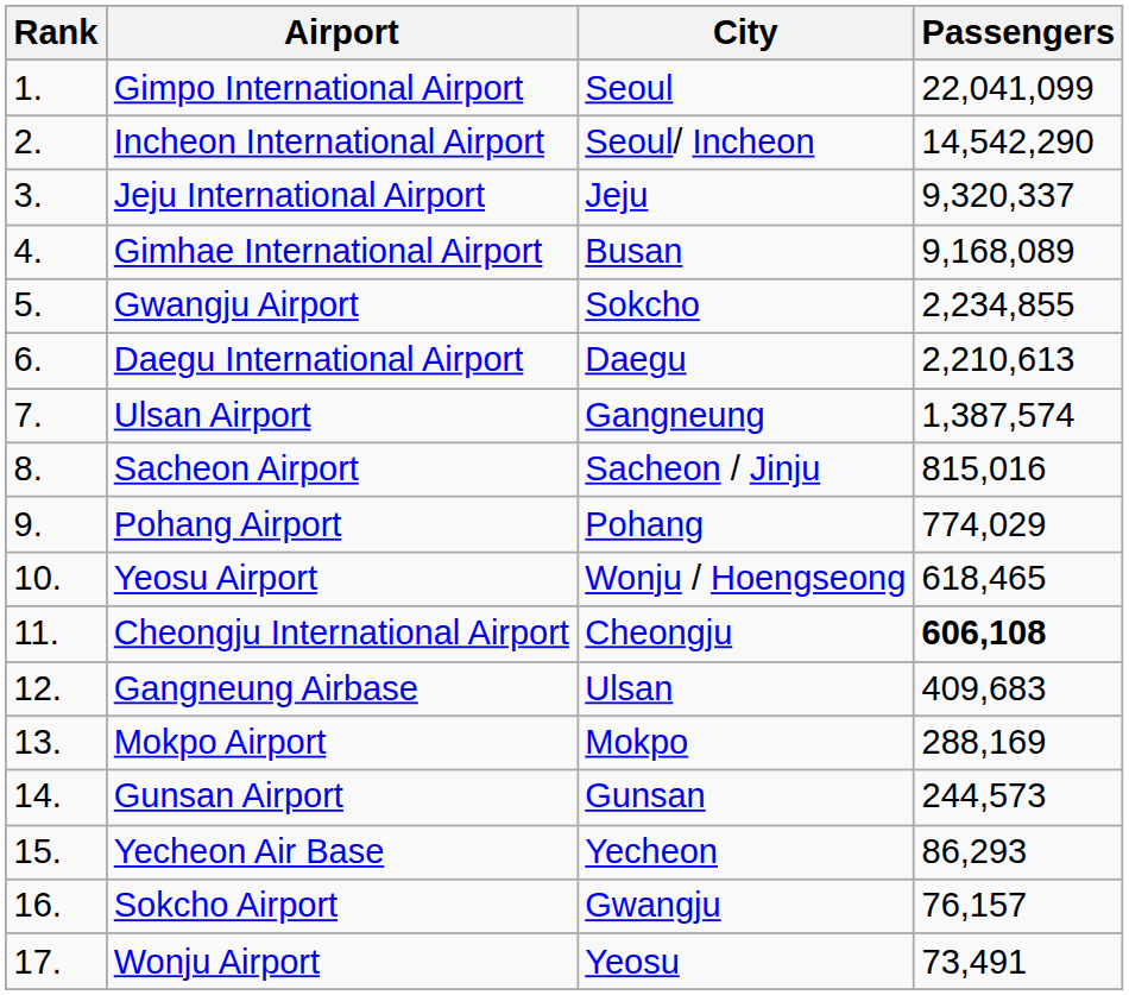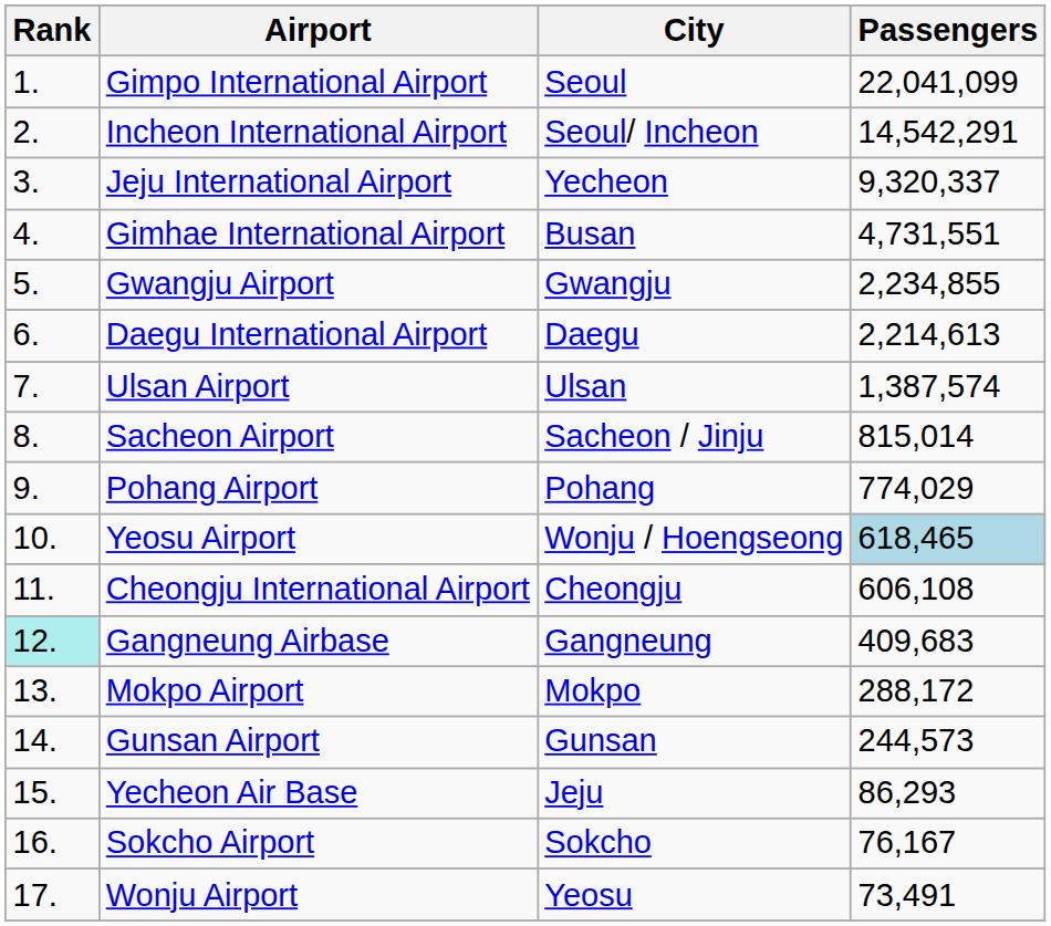 <table class="wikitable">
 <tr>
 <th>Rank</th>
 <th>Airport</th>
 <th>City</th>
 <th>Passengers</th>
 </tr>
 <tr>
 <td>1.</td>
 <td><a href='#'>Gimpo International Airport</a></td>
 <td><a href='#'>Seoul</a></td>
 <td>22,041,099</td>
 </tr>
 <tr>
 <td>2.</td>
 <td><a href='#'>Incheon International Airport</a></td>
 <td><a href='#'>Seoul</a>/ <a href='#'>Incheon</a></td>
-<td>14,542,290</td>
+<td>14,542,291</td>
 </tr>
 <tr>
 <td>3.</td>
 <td><a href='#'>Jeju International Airport</a></td>
-<td><a href='#'>Jeju</a></td>
+<td><a href='#'>Yecheon</a></td>
 <td>9,320,337</td>
 </tr>
 <tr>
 <td>4.</td>
 <td><a href='#'>Gimhae International Airport</a></td>
 <td><a href='#'>Busan</a></td>
-<td>9,168,089</td>
+<td>4,731,551</td>
 </tr>
 <tr>
 <td>5.</td>
 <td><a href='#'>Gwangju Airport</a></td>
-<td><a href='#'>Sokcho</a></td>
+<td><a href='#'>Gwangju</a></td>
 <td>2,234,855</td>
 </tr>
 <tr>
 <td>6.</td>
 <td><a href='#'>Daegu International Airport</a></td>
 <td><a href='#'>Daegu</a></td>
-<td>2,210,613</td>
+<td>2,214,613</td>
 </tr>
 <tr>
 <td>7.</td>
 <td><a href='#'>Ulsan Airport</a></td>
-<td><a href='#'>Gangneung</a></td>
+<td><a href='#'>Ulsan</a></td>
 <td>1,387,574</td>
 </tr>
 <tr>
 <td>8.</td>
 <td><a href='#'>Sacheon Airport</a></td>
 <td><a href='#'>Sacheon</a> / <a href='#'>Jinju</a></td>
-<td>815,016</td>
+<td>815,014</td>
 </tr>
 <tr>
 <td>9.</td>
 <td><a href='#'>Pohang Airport</a></td>
 <td><a href='#'>Pohang</a></td>
 <td>774,029</td>
 </tr>
 <tr>
 <td>10.</td>
 <td><a href='#'>Yeosu Airport</a></td>
 <td><a href='#'>Wonju</a> / <a href='#'>Hoengseong</a></td>
-<td>618,465</td>
+<td style="background: lightblue;">618,465</td>
 </tr>
 <tr>
 <td>11.</td>
 <td><a href='#'>Cheongju International Airport</a></td>
 <td><a href='#'>Cheongju</a></td>
-<td><strong>606,108</strong></td>
+<td>606,108</td>
 </tr>
 <tr>
-<td>12.</td>
+<td style="background: paleturquoise;">12.</td>
 <td><a href='#'>Gangneung Airbase</a></td>
-<td><a href='#'>Ulsan</a></td>
+<td><a href='#'>Gangneung</a></td>
 <td>409,683</td>
 </tr>
 <tr>
 <td>13.</td>
 <td><a href='#'>Mokpo Airport</a></td>
 <td><a href='#'>Mokpo</a></td>
-<td>288,169</td>
+<td>288,172</td>
 </tr>
 <tr>
 <td>14.</td>
 <td><a href='#'>Gunsan Airport</a></td>
 <td><a href='#'>Gunsan</a></td>
 <td>244,573</td>
 </tr>
 <tr>
 <td>15.</td>
 <td><a href='#'>Yecheon Air Base</a></td>
-<td><a href='#'>Yecheon</a></td>
+<td><a href='#'>Jeju</a></td>
 <td>86,293</td>
 </tr>
 <tr>
 <td>16.</td>
 <td><a href='#'>Sokcho Airport</a></td>
-<td><a href='#'>Gwangju</a></td>
-<td>76,157</td>
+<td><a href='#'>Sokcho</a></td>
+<td>76,167</td>
 </tr>
 <tr>
 <td>17.</td>
 <td><a href='#'>Wonju Airport</a></td>
 <td><a href='#'>Yeosu</a></td>
 <td>73,491</td>
 </tr>
 </table>
